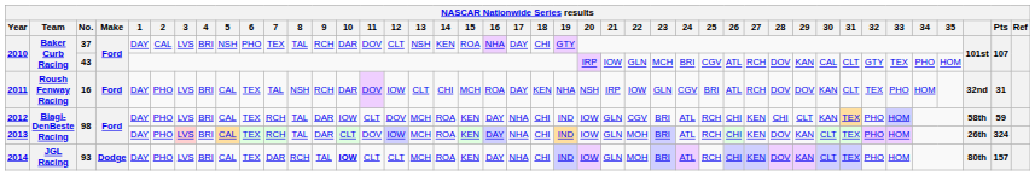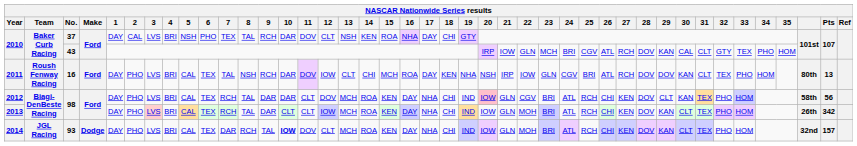 <table class="wikitable" style="text-align:center; font-size:75%">
 <tr>
 <th colspan=42><a href='#'>NASCAR Nationwide Series</a> results</th>
 </tr>
 <tr>
 <th>Year</th>
 <th>Team</th>
 <th>No.</th>
 <th>Make</th>
 <th>1</th>
 <th>2</th>
 <th>3</th>
 <th>4</th>
 <th>5</th>
 <th>6</th>
 <th>7</th>
 <th>8</th>
 <th>9</th>
 <th>10</th>
 <th>11</th>
 <th>12</th>
 <th>13</th>
 <th>14</th>
 <th>15</th>
 <th>16</th>
 <th>17</th>
 <th>18</th>
 <th>19</th>
 <th>20</th>
 <th>21</th>
 <th>22</th>
 <th>23</th>
 <th>24</th>
 <th>25</th>
 <th>26</th>
 <th>27</th>
 <th>28</th>
 <th>29</th>
 <th>30</th>
 <th>31</th>
 <th>32</th>
 <th>33</th>
 <th>34</th>
 <th>35</th>
 <th></th>
 <th>Pts</th>
 <th>Ref</th>
 </tr>
 <tr>
 <th rowspan=2><a href='#'>2010</a></th>
 <th rowspan=2><a href='#'>Baker Curb Racing</a></th>
 <th>37</th>
 <th rowspan=2><a href='#'>Ford</a></th>
 <td><a href='#'>DAY</a></td>
 <td><a href='#'>CAL</a></td>
 <td><a href='#'>LVS</a></td>
 <td><a href='#'>BRI</a></td>
 <td><a href='#'>NSH</a></td>
 <td><a href='#'>PHO</a></td>
 <td><a href='#'>TEX</a></td>
 <td><a href='#'>TAL</a></td>
 <td><a href='#'>RCH</a></td>
 <td><a href='#'>DAR</a></td>
 <td><a href='#'>DOV</a></td>
 <td><a href='#'>CLT</a></td>
 <td><a href='#'>NSH</a></td>
 <td><a href='#'>KEN</a></td>
 <td><a href='#'>ROA</a></td>
 <td style="background:#EFCFFF;"><a href='#'>NHA</a><br></td>
 <td><a href='#'>DAY</a></td>
 <td><a href='#'>CHI</a></td>
 <td style="background:#EFCFFF;"><a href='#'>GTY</a><br></td>
 <td colspan=16></td>
 <th rowspan=2>101st</th>
 <th rowspan=2>107</th>
 <th rowspan=2></th>
 </tr>
 <tr>
 <th>43</th>
 <td colspan=19></td>
 <td style="background:#EFCFFF;"><a href='#'>IRP</a><br></td>
 <td><a href='#'>IOW</a></td>
 <td><a href='#'>GLN</a></td>
 <td><a href='#'>MCH</a></td>
 <td><a href='#'>BRI</a></td>
 <td><a href='#'>CGV</a></td>
 <td><a href='#'>ATL</a></td>
 <td><a href='#'>RCH</a></td>
 <td><a href='#'>DOV</a></td>
 <td><a href='#'>KAN</a></td>
 <td><a href='#'>CAL</a></td>
 <td><a href='#'>CLT</a></td>
 <td><a href='#'>GTY</a></td>
 <td><a href='#'>TEX</a></td>
 <td><a href='#'>PHO</a></td>
 <td><a href='#'>HOM</a></td>
 </tr>
 <tr>
 <th><a href='#'>2011</a></th>
 <th><a href='#'>Roush Fenway Racing</a></th>
 <th>16</th>
 <th><a href='#'>Ford</a></th>
 <td><a href='#'>DAY</a></td>
 <td><a href='#'>PHO</a></td>
 <td><a href='#'>LVS</a></td>
 <td><a href='#'>BRI</a></td>
 <td><a href='#'>CAL</a></td>
 <td><a href='#'>TEX</a></td>
 <td><a href='#'>TAL</a></td>
 <td><a href='#'>NSH</a></td>
 <td><a href='#'>RCH</a></td>
 <td><a href='#'>DAR</a></td>
 <td style="background:#EFCFFF;"><a href='#'>DOV</a><br></td>
 <td><a href='#'>IOW</a></td>
 <td><a href='#'>CLT</a></td>
 <td><a href='#'>CHI</a></td>
 <td><a href='#'>MCH</a></td>
 <td><a href='#'>ROA</a></td>
 <td><a href='#'>DAY</a></td>
 <td><a href='#'>KEN</a></td>
 <td><a href='#'>NHA</a></td>
 <td><a href='#'>NSH</a></td>
 <td><a href='#'>IRP</a></td>
 <td><a href='#'>IOW</a></td>
 <td><a href='#'>GLN</a></td>
 <td><a href='#'>CGV</a></td>
 <td><a href='#'>BRI</a></td>
 <td><a href='#'>ATL</a></td>
 <td><a href='#'>RCH</a></td>
 <td><a href='#'>DOV</a></td>
 <td><a href='#'>DOV</a></td>
 <td><a href='#'>KAN</a></td>
 <td><a href='#'>CLT</a></td>
 <td><a href='#'>TEX</a></td>
 <td><a href='#'>PHO</a></td>
 <td><a href='#'>HOM</a></td>
 <td></td>
-<th>32nd</th>
-<th>31</th>
+<th>80th</th>
+<th>13</th>
 <th></th>
 </tr>
 <tr>
 <th><a href='#'>2012</a></th>
 <th rowspan=2><a href='#'>Biagi-DenBeste Racing</a></th>
 <th rowspan=2>98</th>
 <th rowspan=2><a href='#'>Ford</a></th>
 <td><a href='#'>DAY</a></td>
 <td><a href='#'>PHO</a></td>
 <td><a href='#'>LVS</a></td>
 <td><a href='#'>BRI</a></td>
 <td><a href='#'>CAL</a></td>
 <td><a href='#'>TEX</a></td>
 <td><a href='#'>RCH</a></td>
 <td><a href='#'>TAL</a></td>
 <td><a href='#'>DAR</a></td>
-<td><a href='#'>IOW</a></td>
+<td><a href='#'>DAR</a></td>
 <td><a href='#'>CLT</a></td>
 <td><a href='#'>DOV</a></td>
 <td><a href='#'>MCH</a></td>
 <td><a href='#'>ROA</a></td>
 <td><a href='#'>KEN</a></td>
 <td><a href='#'>DAY</a></td>
 <td><a href='#'>NHA</a></td>
 <td><a href='#'>CHI</a></td>
 <td><a href='#'>IND</a></td>
-<td><a href='#'>IOW</a></td>
+<td style="background: pink;"><a href='#'>IOW</a></td>
 <td><a href='#'>GLN</a></td>
 <td><a href='#'>CGV</a></td>
 <td><a href='#'>BRI</a></td>
 <td><a href='#'>ATL</a></td>
 <td><a href='#'>RCH</a></td>
 <td><a href='#'>CHI</a></td>
 <td><a href='#'>KEN</a></td>
-<td><a href='#'>CHI</a></td>
+<td><a href='#'>DOV</a></td>
 <td><a href='#'>CLT</a></td>
 <td><a href='#'>KAN</a></td>
 <td style="background:#FFDF9F;"><a href='#'>TEX</a><br></td>
 <td><a href='#'>PHO</a></td>
 <td style="background:#CFCFFF;"><a href='#'>HOM</a><br></td>
 <td colspan=2></td>
 <th>58th</th>
-<th>59</th>
+<th>56</th>
 <th></th>
 </tr>
 <tr>
 <th><a href='#'>2013</a></th>
 <td><a href='#'>DAY</a></td>
 <td><a href='#'>PHO</a></td>
 <td style="background:#FFCFCF;"><a href='#'>LVS</a><br></td>
 <td><a href='#'>BRI</a></td>
 <td style="background:#FFDF9F;"><a href='#'>CAL</a><br></td>
 <td style="background:#DFFFDF;"><a href='#'>TEX</a><br></td>
 <td style="background:#DFFFDF;"><a href='#'>RCH</a><br></td>
 <td><a href='#'>TAL</a></td>
 <td><a href='#'>DAR</a></td>
 <td style="background:#DFFFDF;"><a href='#'>CLT</a><br></td>
-<td><a href='#'>DOV</a></td>
+<td><a href='#'>CLT</a></td>
 <td style="background:#CFCFFF;"><a href='#'>IOW</a><br></td>
 <td><a href='#'>MCH</a></td>
 <td><a href='#'>ROA</a></td>
 <td style="background:#DFFFDF;"><a href='#'>KEN</a><br></td>
 <td style="background:#CFCFFF;"><a href='#'>DAY</a><br></td>
 <td><a href='#'>NHA</a></td>
 <td><a href='#'>CHI</a></td>
 <td style="background:#FFDF9F;"><a href='#'>IND</a><br></td>
 <td><a href='#'>IOW</a></td>
 <td><a href='#'>GLN</a></td>
 <td><a href='#'>MOH</a></td>
 <td style="background:#CFCFFF;"><a href='#'>BRI</a><br></td>
 <td><a href='#'>ATL</a></td>
 <td><a href='#'>RCH</a></td>
 <td style="background:#DFFFDF;"><a href='#'>CHI</a><br></td>
 <td><a href='#'>KEN</a></td>
 <td><a href='#'>DOV</a></td>
 <td><a href='#'>KAN</a></td>
 <td style="background:#DFFFDF;"><a href='#'>CLT</a><br></td>
 <td style="background:#DFFFDF;"><a href='#'>TEX</a><br></td>
 <td style="background:#EFCFFF;"><a href='#'>PHO</a><br></td>
 <td style="background:#EFCFFF;"><a href='#'>HOM</a><br></td>
 <td colspan=2></td>
 <th>26th</th>
-<th>324</th>
+<th>342</th>
 <th></th>
 </tr>
 <tr>
 <th><a href='#'>2014</a></th>
 <th><a href='#'>JGL Racing</a></th>
 <th>93</th>
 <th><a href='#'>Dodge</a></th>
 <td><a href='#'>DAY</a></td>
 <td><a href='#'>PHO</a></td>
 <td><a href='#'>LVS</a></td>
 <td><a href='#'>BRI</a></td>
 <td><a href='#'>CAL</a></td>
 <td><a href='#'>TEX</a></td>
 <td><a href='#'>DAR</a></td>
 <td><a href='#'>RCH</a></td>
 <td><a href='#'>TAL</a></td>
 <td><strong><a href='#'>IOW</a></strong></td>
-<td><a href='#'>CLT</a></td>
+<td><a href='#'>DOV</a></td>
 <td><a href='#'>CLT</a></td>
 <td><a href='#'>MCH</a></td>
 <td><a href='#'>ROA</a></td>
 <td><a href='#'>KEN</a></td>
 <td><a href='#'>DAY</a></td>
 <td><a href='#'>NHA</a></td>
 <td><a href='#'>CHI</a></td>
 <td style="background:#CFCFFF;"><a href='#'>IND</a><br></td>
 <td style="background:#EFCFFF;"><a href='#'>IOW</a><br></td>
 <td><a href='#'>GLN</a></td>
 <td><a href='#'>MOH</a></td>
 <td style="background:#CFCFFF;"><a href='#'>BRI</a><br></td>
 <td style="background:#EFCFFF;"><a href='#'>ATL</a><br></td>
 <td><a href='#'>RCH</a></td>
 <td style="background:#CFCFFF;"><a href='#'>CHI</a><br></td>
 <td style="background:#CFCFFF;"><a href='#'>KEN</a><br></td>
 <td style="background:#EFCFFF;"><a href='#'>DOV</a><br></td>
 <td style="background:#EFCFFF;"><a href='#'>KAN</a><br></td>
 <td style="background:#CFCFFF;"><a href='#'>CLT</a><br></td>
 <td style="background:#CFCFFF;"><a href='#'>TEX</a><br></td>
 <td><a href='#'>PHO</a></td>
 <td><a href='#'>HOM</a></td>
 <td colspan=2></td>
-<th>80th</th>
+<th>32nd</th>
 <th>157</th>
 <th></th>
 </tr>
 </table>
